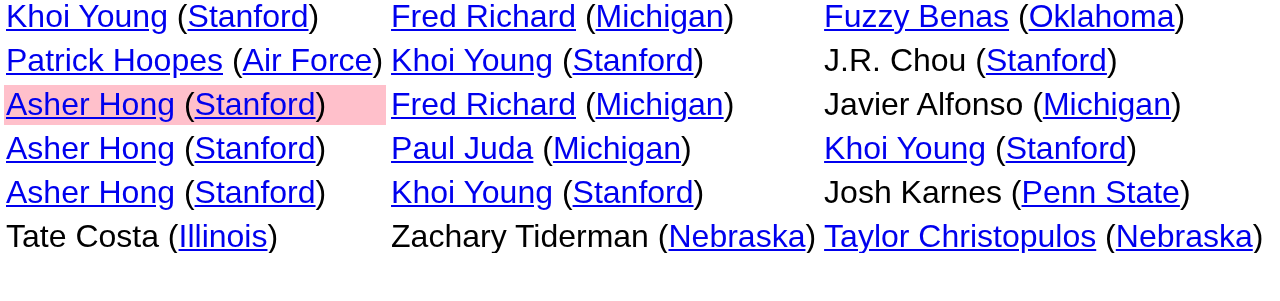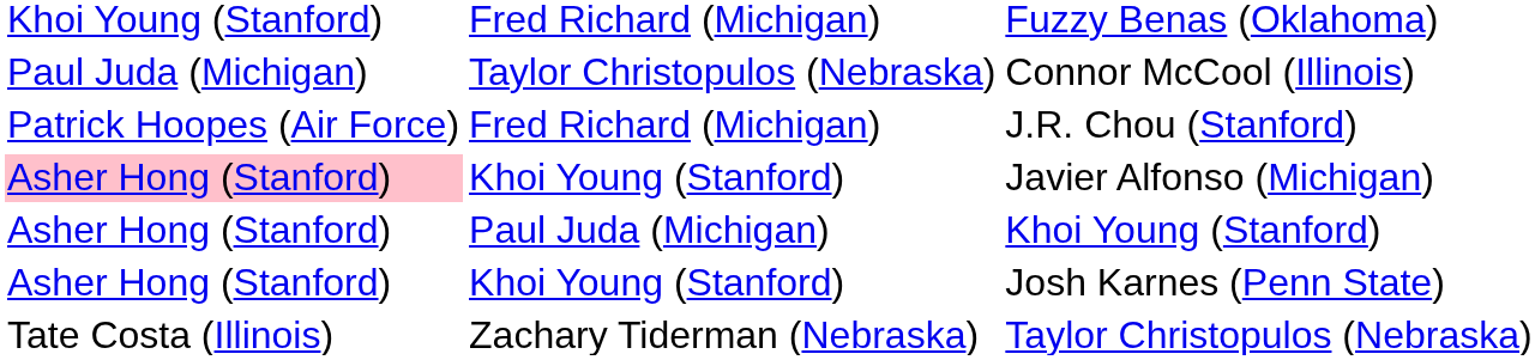 <table>
 <tr>
 <th scope=row style="text-align:left"></th>
 <td><a href='#'>Khoi Young</a> (<a href='#'>Stanford</a>)</td>
 <td><a href='#'>Fred Richard</a> (<a href='#'>Michigan</a>)</td>
 <td><a href='#'>Fuzzy Benas</a> (<a href='#'>Oklahoma</a>)</td>
 </tr>
 <tr>
 <th scope=row style="text-align:left"></th>
+<td><a href='#'>Paul Juda</a> (<a href='#'>Michigan</a>)</td>
+<td><a href='#'>Taylor Christopulos</a> (<a href='#'>Nebraska</a>)</td>
+<td>Connor McCool (<a href='#'>Illinois</a>)</td>
+</tr>
+<tr>
+<th scope=row style="text-align:left"></th>
 <td><a href='#'>Patrick Hoopes</a> (<a href='#'>Air Force</a>)</td>
-<td><a href='#'>Khoi Young</a> (<a href='#'>Stanford</a>)</td>
+<td><a href='#'>Fred Richard</a> (<a href='#'>Michigan</a>)</td>
 <td>J.R. Chou (<a href='#'>Stanford</a>)</td>
 </tr>
 <tr>
 <th scope=row style="text-align:left"></th>
 <td style="background: pink;"><a href='#'>Asher Hong</a> (<a href='#'>Stanford</a>)</td>
-<td><a href='#'>Fred Richard</a> (<a href='#'>Michigan</a>)</td>
+<td><a href='#'>Khoi Young</a> (<a href='#'>Stanford</a>)</td>
 <td>Javier Alfonso (<a href='#'>Michigan</a>)</td>
 </tr>
 <tr>
 <th scope=row style="text-align:left"></th>
 <td><a href='#'>Asher Hong</a> (<a href='#'>Stanford</a>)</td>
 <td><a href='#'>Paul Juda</a> (<a href='#'>Michigan</a>)</td>
 <td><a href='#'>Khoi Young</a> (<a href='#'>Stanford</a>)</td>
 </tr>
 <tr>
 <th scope=row style="text-align:left"></th>
 <td><a href='#'>Asher Hong</a> (<a href='#'>Stanford</a>)</td>
 <td><a href='#'>Khoi Young</a> (<a href='#'>Stanford</a>)</td>
 <td>Josh Karnes (<a href='#'>Penn State</a>)</td>
 </tr>
 <tr>
 <th scope=row style="text-align:left"></th>
 <td>Tate Costa (<a href='#'>Illinois</a>)</td>
 <td>Zachary Tiderman (<a href='#'>Nebraska</a>)</td>
 <td><a href='#'>Taylor Christopulos</a> (<a href='#'>Nebraska</a>)</td>
 </tr>
 </table>
